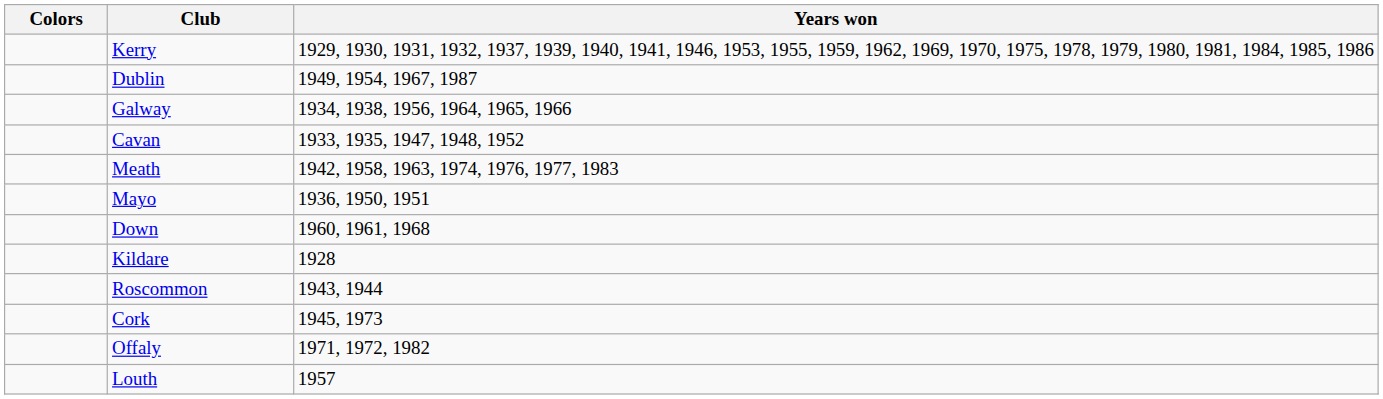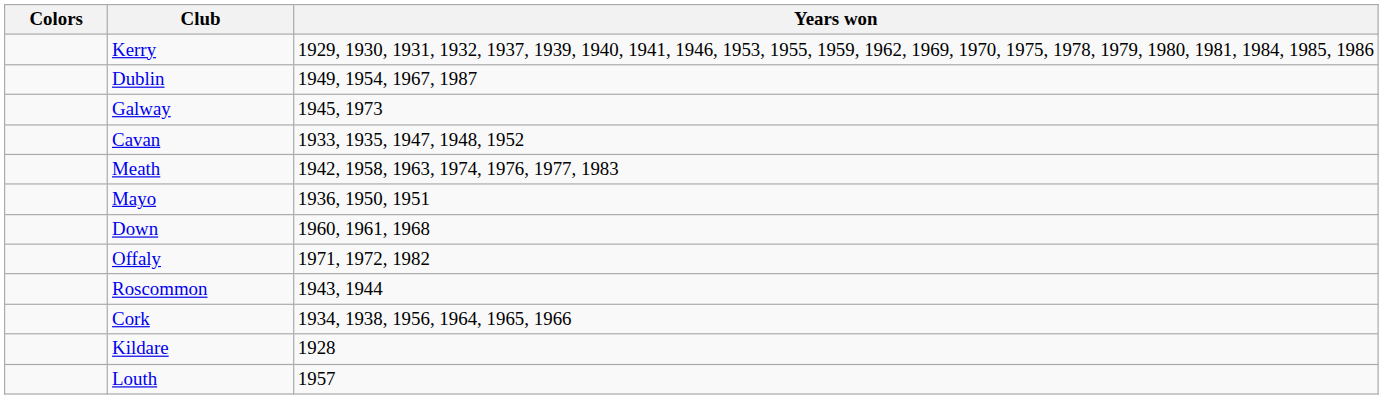 <table class= "wikitable">
 <tr>
 <th width=80px>Colors</th>
 <th width=150px>Club</th>
 <th>Years won</th>
 </tr>
 <tr>
 <td></td>
 <td><a href='#'>Kerry</a></td>
 <td>1929, 1930, 1931, 1932, 1937, 1939, 1940, 1941, 1946, 1953, 1955, 1959, 1962, 1969, 1970, 1975, 1978, 1979, 1980, 1981, 1984, 1985, 1986</td>
 </tr>
 <tr>
 <td></td>
 <td><a href='#'>Dublin</a></td>
 <td>1949, 1954, 1967, 1987</td>
 </tr>
 <tr>
 <td></td>
 <td><a href='#'>Galway</a></td>
-<td>1934, 1938, 1956, 1964, 1965, 1966</td>
+<td>1945, 1973</td>
 </tr>
 <tr>
 <td></td>
 <td><a href='#'>Cavan</a></td>
 <td>1933, 1935, 1947, 1948, 1952</td>
 </tr>
 <tr>
 <td></td>
 <td><a href='#'>Meath</a></td>
 <td>1942, 1958, 1963, 1974, 1976, 1977, 1983</td>
 </tr>
 <tr>
 <td></td>
 <td><a href='#'>Mayo</a></td>
 <td>1936, 1950, 1951</td>
 </tr>
 <tr>
 <td></td>
 <td><a href='#'>Down</a></td>
 <td>1960, 1961, 1968</td>
 </tr>
 <tr>
 <td></td>
-<td><a href='#'>Kildare</a></td>
-<td>1928</td>
+<td><a href='#'>Offaly</a></td>
+<td>1971, 1972, 1982</td>
 </tr>
 <tr>
 <td></td>
 <td><a href='#'>Roscommon</a></td>
 <td>1943, 1944</td>
 </tr>
 <tr>
 <td></td>
 <td><a href='#'>Cork</a></td>
-<td>1945, 1973</td>
+<td>1934, 1938, 1956, 1964, 1965, 1966</td>
 </tr>
 <tr>
 <td></td>
-<td><a href='#'>Offaly</a></td>
-<td>1971, 1972, 1982</td>
+<td><a href='#'>Kildare</a></td>
+<td>1928</td>
 </tr>
 <tr>
 <td></td>
 <td><a href='#'>Louth</a></td>
 <td>1957</td>
 </tr>
 </table>
